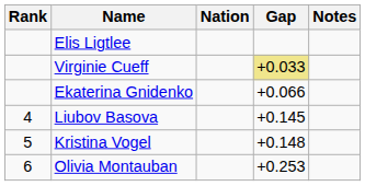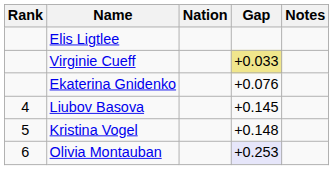 <table class="wikitable sortable" style="text-align:center">
 <tr>
 <th>Rank</th>
 <th>Name</th>
 <th>Nation</th>
 <th>Gap</th>
 <th>Notes</th>
 </tr>
 <tr>
 <td></td>
 <td align=left><a href='#'>Elis Ligtlee</a></td>
 <td align=left></td>
 <td></td>
 <td></td>
 </tr>
 <tr>
 <td></td>
 <td align=left><a href='#'>Virginie Cueff</a></td>
 <td align=left></td>
 <td style="background: khaki;">+0.033</td>
 <td></td>
 </tr>
 <tr>
 <td></td>
 <td align=left><a href='#'>Ekaterina Gnidenko</a></td>
 <td align=left></td>
-<td>+0.066</td>
+<td>+0.076</td>
 <td></td>
 </tr>
 <tr>
 <td>4</td>
 <td align=left><a href='#'>Liubov Basova</a></td>
 <td align=left></td>
 <td>+0.145</td>
 <td></td>
 </tr>
 <tr>
 <td>5</td>
 <td align=left><a href='#'>Kristina Vogel</a></td>
 <td align=left></td>
 <td>+0.148</td>
 <td></td>
 </tr>
 <tr>
 <td>6</td>
 <td align=left><a href='#'>Olivia Montauban</a></td>
 <td align=left></td>
-<td>+0.253</td>
+<td style="background: lavender;">+0.253</td>
 <td></td>
 </tr>
 </table>
